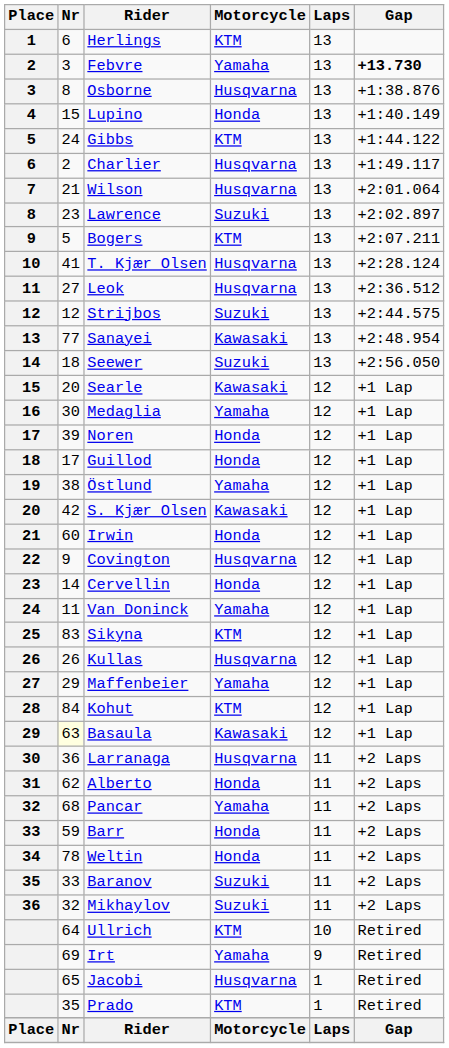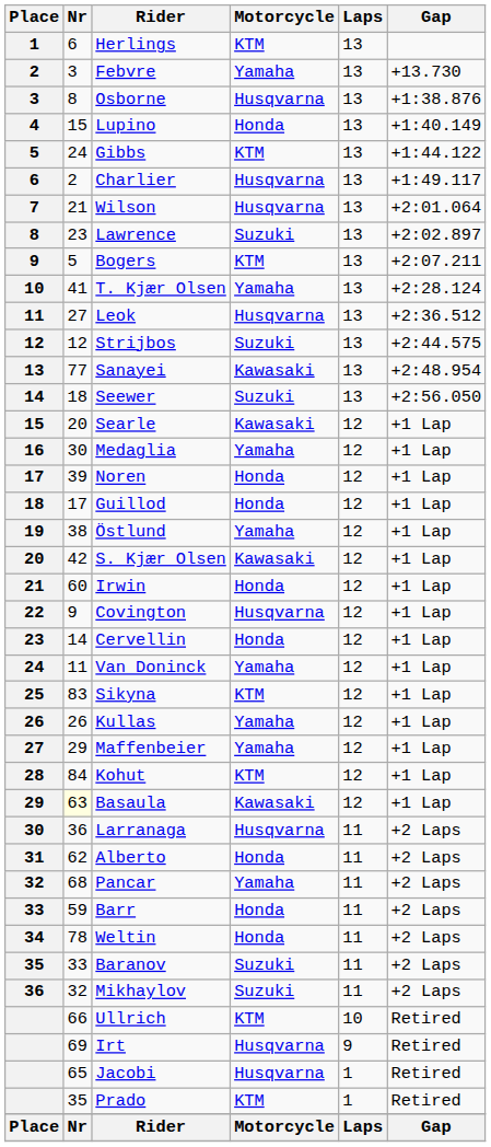 <table class="wikitable" style="font-size: 95%">
 <tr>
 <th>Place</th>
 <th>Nr</th>
 <th>Rider</th>
 <th>Motorcycle</th>
 <th>Laps</th>
 <th>Gap</th>
 </tr>
 <tr>
 <th>1</th>
 <td>6</td>
 <td> <a href='#'>Herlings</a></td>
 <td><a href='#'>KTM</a></td>
 <td>13</td>
 <td></td>
 </tr>
 <tr>
 <th>2</th>
 <td>3</td>
 <td> <a href='#'>Febvre</a></td>
 <td><a href='#'>Yamaha</a></td>
 <td>13</td>
-<td><strong>+13.730</strong></td>
+<td>+13.730</td>
 </tr>
 <tr>
 <th>3</th>
 <td>8</td>
 <td> <a href='#'>Osborne</a></td>
 <td><a href='#'>Husqvarna</a></td>
 <td>13</td>
 <td>+1:38.876</td>
 </tr>
 <tr>
 <th>4</th>
 <td>15</td>
 <td> <a href='#'>Lupino</a></td>
 <td><a href='#'>Honda</a></td>
 <td>13</td>
 <td>+1:40.149</td>
 </tr>
 <tr>
 <th>5</th>
 <td>24</td>
 <td> <a href='#'>Gibbs</a></td>
 <td><a href='#'>KTM</a></td>
 <td>13</td>
 <td>+1:44.122</td>
 </tr>
 <tr>
 <th>6</th>
 <td>2</td>
 <td> <a href='#'>Charlier</a></td>
 <td><a href='#'>Husqvarna</a></td>
 <td>13</td>
 <td>+1:49.117</td>
 </tr>
 <tr>
 <th>7</th>
 <td>21</td>
 <td> <a href='#'>Wilson</a></td>
 <td><a href='#'>Husqvarna</a></td>
 <td>13</td>
 <td>+2:01.064</td>
 </tr>
 <tr>
 <th>8</th>
 <td>23</td>
 <td> <a href='#'>Lawrence</a></td>
 <td><a href='#'>Suzuki</a></td>
 <td>13</td>
 <td>+2:02.897</td>
 </tr>
 <tr>
 <th>9</th>
 <td>5</td>
 <td> <a href='#'>Bogers</a></td>
 <td><a href='#'>KTM</a></td>
 <td>13</td>
 <td>+2:07.211</td>
 </tr>
 <tr>
 <th>10</th>
 <td>41</td>
 <td> <a href='#'>T. Kjær Olsen</a></td>
-<td><a href='#'>Husqvarna</a></td>
+<td><a href='#'>Yamaha</a></td>
 <td>13</td>
 <td>+2:28.124</td>
 </tr>
 <tr>
 <th>11</th>
 <td>27</td>
 <td> <a href='#'>Leok</a></td>
 <td><a href='#'>Husqvarna</a></td>
 <td>13</td>
 <td>+2:36.512</td>
 </tr>
 <tr>
 <th>12</th>
 <td>12</td>
 <td> <a href='#'>Strijbos</a></td>
 <td><a href='#'>Suzuki</a></td>
 <td>13</td>
 <td>+2:44.575</td>
 </tr>
 <tr>
 <th>13</th>
 <td>77</td>
 <td> <a href='#'>Sanayei</a></td>
 <td><a href='#'>Kawasaki</a></td>
 <td>13</td>
 <td>+2:48.954</td>
 </tr>
 <tr>
 <th>14</th>
 <td>18</td>
 <td> <a href='#'>Seewer</a></td>
 <td><a href='#'>Suzuki</a></td>
 <td>13</td>
 <td>+2:56.050</td>
 </tr>
 <tr>
 <th>15</th>
 <td>20</td>
 <td> <a href='#'>Searle</a></td>
 <td><a href='#'>Kawasaki</a></td>
 <td>12</td>
 <td>+1 Lap</td>
 </tr>
 <tr>
 <th>16</th>
 <td>30</td>
 <td> <a href='#'>Medaglia</a></td>
 <td><a href='#'>Yamaha</a></td>
 <td>12</td>
 <td>+1 Lap</td>
 </tr>
 <tr>
 <th>17</th>
 <td>39</td>
 <td> <a href='#'>Noren</a></td>
 <td><a href='#'>Honda</a></td>
 <td>12</td>
 <td>+1 Lap</td>
 </tr>
 <tr>
 <th>18</th>
 <td>17</td>
 <td> <a href='#'>Guillod</a></td>
 <td><a href='#'>Honda</a></td>
 <td>12</td>
 <td>+1 Lap</td>
 </tr>
 <tr>
 <th>19</th>
 <td>38</td>
 <td> <a href='#'>Östlund</a></td>
 <td><a href='#'>Yamaha</a></td>
 <td>12</td>
 <td>+1 Lap</td>
 </tr>
 <tr>
 <th>20</th>
 <td>42</td>
 <td> <a href='#'>S. Kjær Olsen</a></td>
 <td><a href='#'>Kawasaki</a></td>
 <td>12</td>
 <td>+1 Lap</td>
 </tr>
 <tr>
 <th>21</th>
 <td>60</td>
 <td> <a href='#'>Irwin</a></td>
 <td><a href='#'>Honda</a></td>
 <td>12</td>
 <td>+1 Lap</td>
 </tr>
 <tr>
 <th>22</th>
 <td>9</td>
 <td> <a href='#'>Covington</a></td>
 <td><a href='#'>Husqvarna</a></td>
 <td>12</td>
 <td>+1 Lap</td>
 </tr>
 <tr>
 <th>23</th>
 <td>14</td>
 <td> <a href='#'>Cervellin</a></td>
 <td><a href='#'>Honda</a></td>
 <td>12</td>
 <td>+1 Lap</td>
 </tr>
 <tr>
 <th>24</th>
 <td>11</td>
 <td> <a href='#'>Van Doninck</a></td>
 <td><a href='#'>Yamaha</a></td>
 <td>12</td>
 <td>+1 Lap</td>
 </tr>
 <tr>
 <th>25</th>
 <td>83</td>
 <td> <a href='#'>Sikyna</a></td>
 <td><a href='#'>KTM</a></td>
 <td>12</td>
 <td>+1 Lap</td>
 </tr>
 <tr>
 <th>26</th>
 <td>26</td>
 <td> <a href='#'>Kullas</a></td>
-<td><a href='#'>Husqvarna</a></td>
+<td><a href='#'>Yamaha</a></td>
 <td>12</td>
 <td>+1 Lap</td>
 </tr>
 <tr>
 <th>27</th>
 <td>29</td>
 <td> <a href='#'>Maffenbeier</a></td>
 <td><a href='#'>Yamaha</a></td>
 <td>12</td>
 <td>+1 Lap</td>
 </tr>
 <tr>
 <th>28</th>
 <td>84</td>
 <td> <a href='#'>Kohut</a></td>
 <td><a href='#'>KTM</a></td>
 <td>12</td>
 <td>+1 Lap</td>
 </tr>
 <tr>
 <th>29</th>
 <td style="background: lightyellow;">63</td>
 <td> <a href='#'>Basaula</a></td>
 <td><a href='#'>Kawasaki</a></td>
 <td>12</td>
 <td>+1 Lap</td>
 </tr>
 <tr>
 <th>30</th>
 <td>36</td>
 <td> <a href='#'>Larranaga</a></td>
 <td><a href='#'>Husqvarna</a></td>
 <td>11</td>
 <td>+2 Laps</td>
 </tr>
 <tr>
 <th>31</th>
 <td>62</td>
 <td> <a href='#'>Alberto</a></td>
 <td><a href='#'>Honda</a></td>
 <td>11</td>
 <td>+2 Laps</td>
 </tr>
 <tr>
 <th>32</th>
 <td>68</td>
 <td> <a href='#'>Pancar</a></td>
 <td><a href='#'>Yamaha</a></td>
 <td>11</td>
 <td>+2 Laps</td>
 </tr>
 <tr>
 <th>33</th>
 <td>59</td>
 <td> <a href='#'>Barr</a></td>
 <td><a href='#'>Honda</a></td>
 <td>11</td>
 <td>+2 Laps</td>
 </tr>
 <tr>
 <th>34</th>
 <td>78</td>
 <td> <a href='#'>Weltin</a></td>
 <td><a href='#'>Honda</a></td>
 <td>11</td>
 <td>+2 Laps</td>
 </tr>
 <tr>
 <th>35</th>
 <td>33</td>
 <td> <a href='#'>Baranov</a></td>
 <td><a href='#'>Suzuki</a></td>
 <td>11</td>
 <td>+2 Laps</td>
 </tr>
 <tr>
 <th>36</th>
 <td>32</td>
 <td> <a href='#'>Mikhaylov</a></td>
 <td><a href='#'>Suzuki</a></td>
 <td>11</td>
 <td>+2 Laps</td>
 </tr>
 <tr>
 <th></th>
-<td>64</td>
+<td>66</td>
 <td> <a href='#'>Ullrich</a></td>
 <td><a href='#'>KTM</a></td>
 <td>10</td>
 <td>Retired</td>
 </tr>
 <tr>
 <th></th>
 <td>69</td>
 <td> <a href='#'>Irt</a></td>
-<td><a href='#'>Yamaha</a></td>
+<td><a href='#'>Husqvarna</a></td>
 <td>9</td>
 <td>Retired</td>
 </tr>
 <tr>
 <th></th>
 <td>65</td>
 <td> <a href='#'>Jacobi</a></td>
 <td><a href='#'>Husqvarna</a></td>
 <td>1</td>
 <td>Retired</td>
 </tr>
 <tr>
 <th></th>
 <td>35</td>
 <td> <a href='#'>Prado</a></td>
 <td><a href='#'>KTM</a></td>
 <td>1</td>
 <td>Retired</td>
 </tr>
 <tr>
 </tr>
 <tr>
 <th>Place</th>
 <th>Nr</th>
 <th>Rider</th>
 <th>Motorcycle</th>
 <th>Laps</th>
 <th>Gap</th>
 </tr>
 <tr>
 </tr>
 </table>
